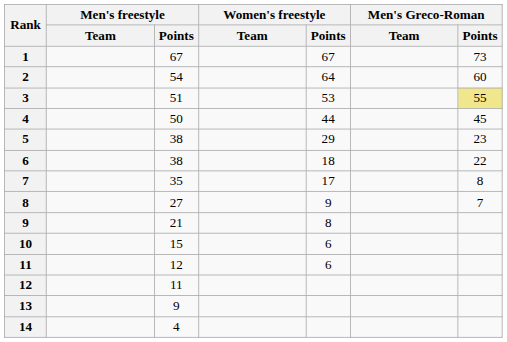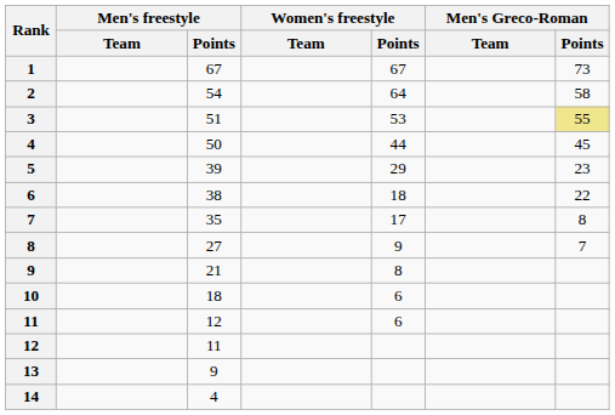 <table class="wikitable" style="text-align:center;">
 <tr>
 <th width=50 rowspan="2">Rank</th>
 <th colspan="2">Men's freestyle</th>
 <th colspan="2">Women's freestyle</th>
 <th colspan="2">Men's Greco-Roman</th>
 </tr>
 <tr>
 <th width=200>Team</th>
 <th width=50>Points</th>
 <th width=200>Team</th>
 <th width=50>Points</th>
 <th width=200>Team</th>
 <th width=50>Points</th>
 </tr>
 <tr>
 <th>1</th>
 <td align=left></td>
 <td>67</td>
 <td align=left></td>
 <td>67</td>
 <td align=left></td>
 <td>73</td>
 </tr>
 <tr>
 <th>2</th>
 <td align=left></td>
 <td>54</td>
 <td align=left></td>
 <td>64</td>
 <td align=left></td>
-<td>60</td>
+<td>58</td>
 </tr>
 <tr>
 <th>3</th>
 <td align=left></td>
 <td>51</td>
 <td align=left></td>
 <td>53</td>
 <td align=left></td>
 <td style="background: khaki;">55</td>
 </tr>
 <tr>
 <th>4</th>
 <td align=left></td>
 <td>50</td>
 <td align=left></td>
 <td>44</td>
 <td align=left></td>
 <td>45</td>
 </tr>
 <tr>
 <th>5</th>
 <td align=left></td>
-<td>38</td>
+<td>39</td>
 <td align=left></td>
 <td>29</td>
 <td align=left></td>
 <td>23</td>
 </tr>
 <tr>
 <th>6</th>
 <td align=left></td>
 <td>38</td>
 <td align=left></td>
 <td>18</td>
 <td align=left></td>
 <td>22</td>
 </tr>
 <tr>
 <th>7</th>
 <td align=left></td>
 <td>35</td>
 <td align=left></td>
 <td>17</td>
 <td align=left></td>
 <td>8</td>
 </tr>
 <tr>
 <th>8</th>
 <td align=left></td>
 <td>27</td>
 <td align=left></td>
 <td>9</td>
 <td align=left></td>
 <td>7</td>
 </tr>
 <tr>
 <th>9</th>
 <td align=left></td>
 <td>21</td>
 <td align=left></td>
 <td>8</td>
 <td></td>
 <td></td>
 </tr>
 <tr>
 <th>10</th>
 <td align=left></td>
-<td>15</td>
+<td>18</td>
 <td align=left></td>
 <td>6</td>
 <td></td>
 <td></td>
 </tr>
 <tr>
 <th>11</th>
 <td align=left></td>
 <td>12</td>
 <td align=left></td>
 <td>6</td>
 <td></td>
 <td></td>
 </tr>
 <tr>
 <th>12</th>
 <td align=left></td>
 <td>11</td>
 <td></td>
 <td></td>
 <td></td>
 <td></td>
 </tr>
 <tr>
 <th>13</th>
 <td align=left></td>
 <td>9</td>
 <td></td>
 <td></td>
 <td></td>
 <td></td>
 </tr>
 <tr>
 <th>14</th>
 <td align=left></td>
 <td>4</td>
 <td></td>
 <td></td>
 <td></td>
 <td></td>
 </tr>
 </table>
